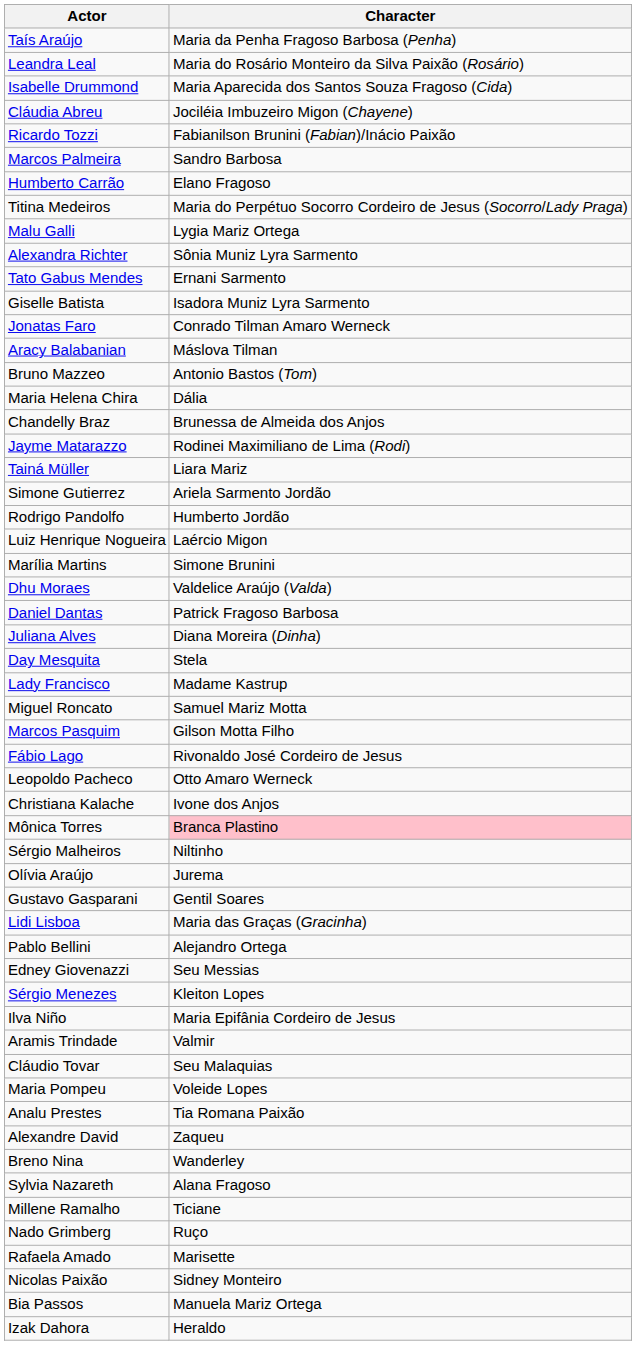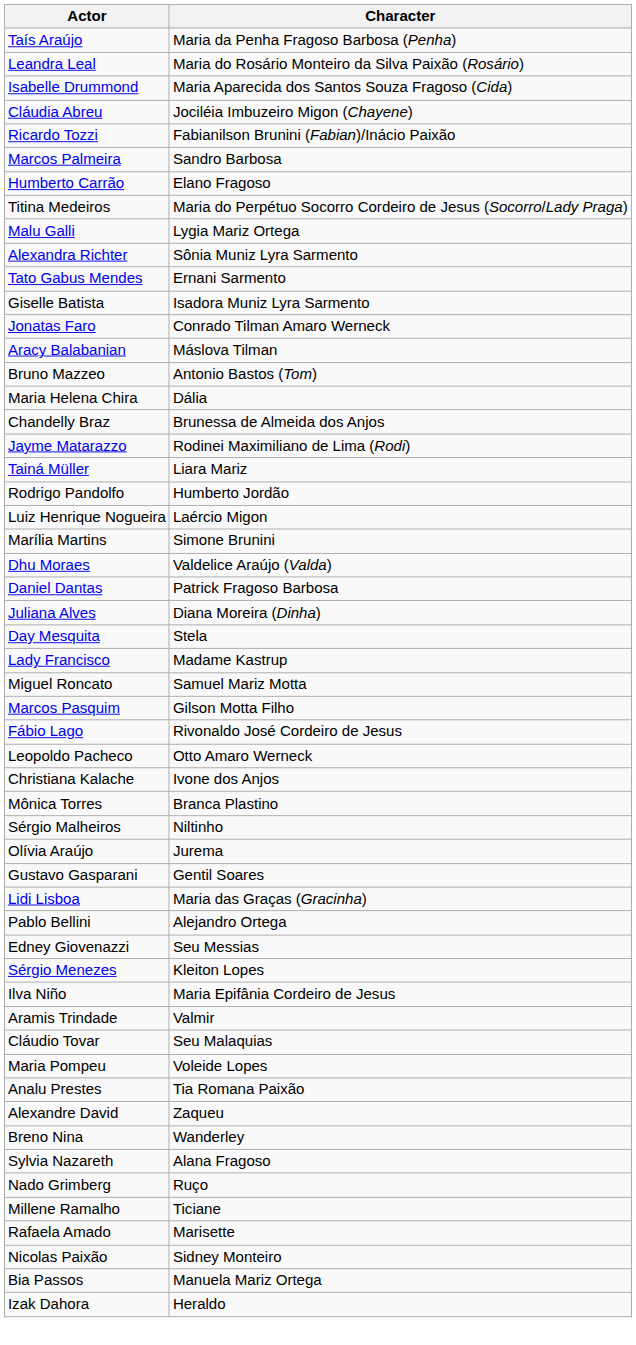 <table class="wikitable sortable">
 <tr>
 <th>Actor</th>
 <th>Character</th>
 </tr>
 <tr>
 <td><a href='#'>Taís Araújo</a></td>
 <td>Maria da Penha Fragoso Barbosa (<em>Penha</em>)</td>
 </tr>
 <tr>
 <td><a href='#'>Leandra Leal</a></td>
 <td>Maria do Rosário Monteiro da Silva Paixão (<em>Rosário</em>)</td>
 </tr>
 <tr>
 <td><a href='#'>Isabelle Drummond</a></td>
 <td>Maria Aparecida dos Santos Souza Fragoso (<em>Cida</em>)</td>
 </tr>
 <tr>
 <td><a href='#'>Cláudia Abreu</a></td>
 <td>Jociléia Imbuzeiro Migon (<em>Chayene</em>)</td>
 </tr>
 <tr>
 <td><a href='#'>Ricardo Tozzi</a></td>
 <td>Fabianilson Brunini (<em>Fabian</em>)/Inácio Paixão</td>
 </tr>
 <tr>
 <td><a href='#'>Marcos Palmeira</a></td>
 <td>Sandro Barbosa</td>
 </tr>
 <tr>
 <td><a href='#'>Humberto Carrão</a></td>
 <td>Elano Fragoso</td>
 </tr>
 <tr>
 <td>Titina Medeiros</td>
 <td>Maria do Perpétuo Socorro Cordeiro de Jesus (<em>Socorro</em>/<em>Lady Praga</em>)</td>
 </tr>
 <tr>
 <td><a href='#'>Malu Galli</a></td>
 <td>Lygia Mariz Ortega</td>
 </tr>
 <tr>
 <td><a href='#'>Alexandra Richter</a></td>
 <td>Sônia Muniz Lyra Sarmento</td>
 </tr>
 <tr>
 <td><a href='#'>Tato Gabus Mendes</a></td>
 <td>Ernani Sarmento</td>
 </tr>
 <tr>
 <td>Giselle Batista</td>
 <td>Isadora Muniz Lyra Sarmento</td>
 </tr>
 <tr>
 <td><a href='#'>Jonatas Faro</a></td>
 <td>Conrado Tilman Amaro Werneck</td>
 </tr>
 <tr>
 <td><a href='#'>Aracy Balabanian</a></td>
 <td>Máslova Tilman</td>
 </tr>
 <tr>
 <td>Bruno Mazzeo</td>
 <td>Antonio Bastos (<em>Tom</em>)</td>
 </tr>
 <tr>
 <td>Maria Helena Chira</td>
 <td>Dália</td>
 </tr>
 <tr>
 <td>Chandelly Braz</td>
 <td>Brunessa de Almeida dos Anjos</td>
 </tr>
 <tr>
 <td><a href='#'>Jayme Matarazzo</a></td>
 <td>Rodinei Maximiliano de Lima (<em>Rodi</em>)</td>
 </tr>
 <tr>
 <td><a href='#'>Tainá Müller</a></td>
 <td>Liara Mariz</td>
 </tr>
 <tr>
-<td>Simone Gutierrez</td>
-<td>Ariela Sarmento Jordão</td>
-</tr>
-<tr>
 <td>Rodrigo Pandolfo</td>
 <td>Humberto Jordão</td>
 </tr>
 <tr>
 <td>Luiz Henrique Nogueira</td>
 <td>Laércio Migon</td>
 </tr>
 <tr>
 <td>Marília Martins</td>
 <td>Simone Brunini</td>
 </tr>
 <tr>
 <td><a href='#'>Dhu Moraes</a></td>
 <td>Valdelice Araújo (<em>Valda</em>)</td>
 </tr>
 <tr>
 <td><a href='#'>Daniel Dantas</a></td>
 <td>Patrick Fragoso Barbosa</td>
 </tr>
 <tr>
 <td><a href='#'>Juliana Alves</a></td>
 <td>Diana Moreira (<em>Dinha</em>)</td>
 </tr>
 <tr>
 <td><a href='#'>Day Mesquita</a></td>
 <td>Stela</td>
 </tr>
 <tr>
 <td><a href='#'>Lady Francisco</a></td>
 <td>Madame Kastrup</td>
 </tr>
 <tr>
 <td>Miguel Roncato</td>
 <td>Samuel Mariz Motta</td>
 </tr>
 <tr>
 <td><a href='#'>Marcos Pasquim</a></td>
 <td>Gilson Motta Filho</td>
 </tr>
 <tr>
 <td><a href='#'>Fábio Lago</a></td>
 <td>Rivonaldo José Cordeiro de Jesus</td>
 </tr>
 <tr>
 <td>Leopoldo Pacheco</td>
 <td>Otto Amaro Werneck</td>
 </tr>
 <tr>
 <td>Christiana Kalache</td>
 <td>Ivone dos Anjos</td>
 </tr>
 <tr>
 <td>Mônica Torres</td>
-<td style="background: pink;">Branca Plastino</td>
+<td>Branca Plastino</td>
 </tr>
 <tr>
 <td>Sérgio Malheiros</td>
 <td>Niltinho</td>
 </tr>
 <tr>
 <td>Olívia Araújo</td>
 <td>Jurema</td>
 </tr>
 <tr>
 <td>Gustavo Gasparani</td>
 <td>Gentil Soares</td>
 </tr>
 <tr>
 <td><a href='#'>Lidi Lisboa</a></td>
 <td>Maria das Graças (<em>Gracinha</em>)</td>
 </tr>
 <tr>
 <td>Pablo Bellini</td>
 <td>Alejandro Ortega</td>
 </tr>
 <tr>
 <td>Edney Giovenazzi</td>
 <td>Seu Messias</td>
 </tr>
 <tr>
 <td><a href='#'>Sérgio Menezes</a></td>
 <td>Kleiton Lopes</td>
 </tr>
 <tr>
 <td>Ilva Niño</td>
 <td>Maria Epifânia Cordeiro de Jesus</td>
 </tr>
 <tr>
 <td>Aramis Trindade</td>
 <td>Valmir</td>
 </tr>
 <tr>
 <td>Cláudio Tovar</td>
 <td>Seu Malaquias</td>
 </tr>
 <tr>
 <td>Maria Pompeu</td>
 <td>Voleide Lopes</td>
 </tr>
 <tr>
 <td>Analu Prestes</td>
 <td>Tia Romana Paixão</td>
 </tr>
 <tr>
 <td>Alexandre David</td>
 <td>Zaqueu</td>
 </tr>
 <tr>
 <td>Breno Nina</td>
 <td>Wanderley</td>
 </tr>
 <tr>
 <td>Sylvia Nazareth</td>
 <td>Alana Fragoso</td>
 </tr>
 <tr>
+<td>Nado Grimberg</td>
+<td>Ruço</td>
+</tr>
+<tr>
 <td>Millene Ramalho</td>
 <td>Ticiane</td>
-</tr>
-<tr>
-<td>Nado Grimberg</td>
-<td>Ruço</td>
 </tr>
 <tr>
 <td>Rafaela Amado</td>
 <td>Marisette</td>
 </tr>
 <tr>
 <td>Nicolas Paixão</td>
 <td>Sidney Monteiro</td>
 </tr>
 <tr>
 <td>Bia Passos</td>
 <td>Manuela Mariz Ortega</td>
 </tr>
 <tr>
 <td>Izak Dahora</td>
 <td>Heraldo</td>
 </tr>
 </table>
